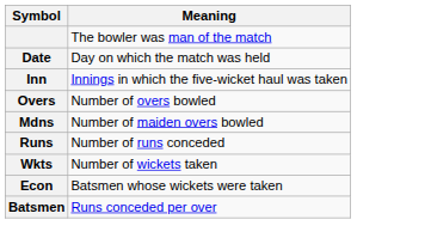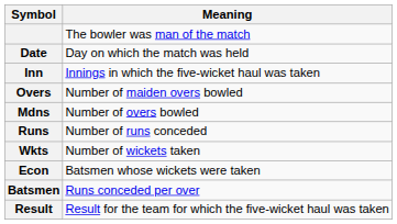 <table class="wikitable plainrowheaders">
 <tr>
 <th scope="col">Symbol</th>
 <th scope="col">Meaning</th>
 </tr>
 <tr>
 <th scope="row"></th>
 <td>The bowler was <a href='#'>man of the match</a></td>
 </tr>
 <tr>
 <th scope="row">Date</th>
 <td>Day on which the match was held</td>
 </tr>
 <tr>
 <th scope="row">Inn</th>
 <td><a href='#'>Innings</a> in which the five-wicket haul was taken</td>
 </tr>
 <tr>
 <th scope="row">Overs</th>
-<td>Number of <a href='#'>overs</a> bowled</td>
+<td>Number of <a href='#'>maiden overs</a> bowled</td>
 </tr>
 <tr>
 <th scope="row">Mdns</th>
-<td>Number of <a href='#'>maiden overs</a> bowled</td>
+<td>Number of <a href='#'>overs</a> bowled</td>
 </tr>
 <tr>
 <th scope="row">Runs</th>
 <td>Number of <a href='#'>runs</a> conceded</td>
 </tr>
 <tr>
 <th scope="row">Wkts</th>
 <td>Number of <a href='#'>wickets</a> taken</td>
 </tr>
 <tr>
 <th scope="row">Econ</th>
 <td>Batsmen whose wickets were taken</td>
 </tr>
 <tr>
 <th scope="row">Batsmen</th>
 <td><a href='#'>Runs conceded per over</a></td>
 </tr>
+<tr>
+<th scope="row">Result</th>
+<td><a href='#'>Result</a> for the team for which the five-wicket haul was taken</td>
+</tr>
 </table>
